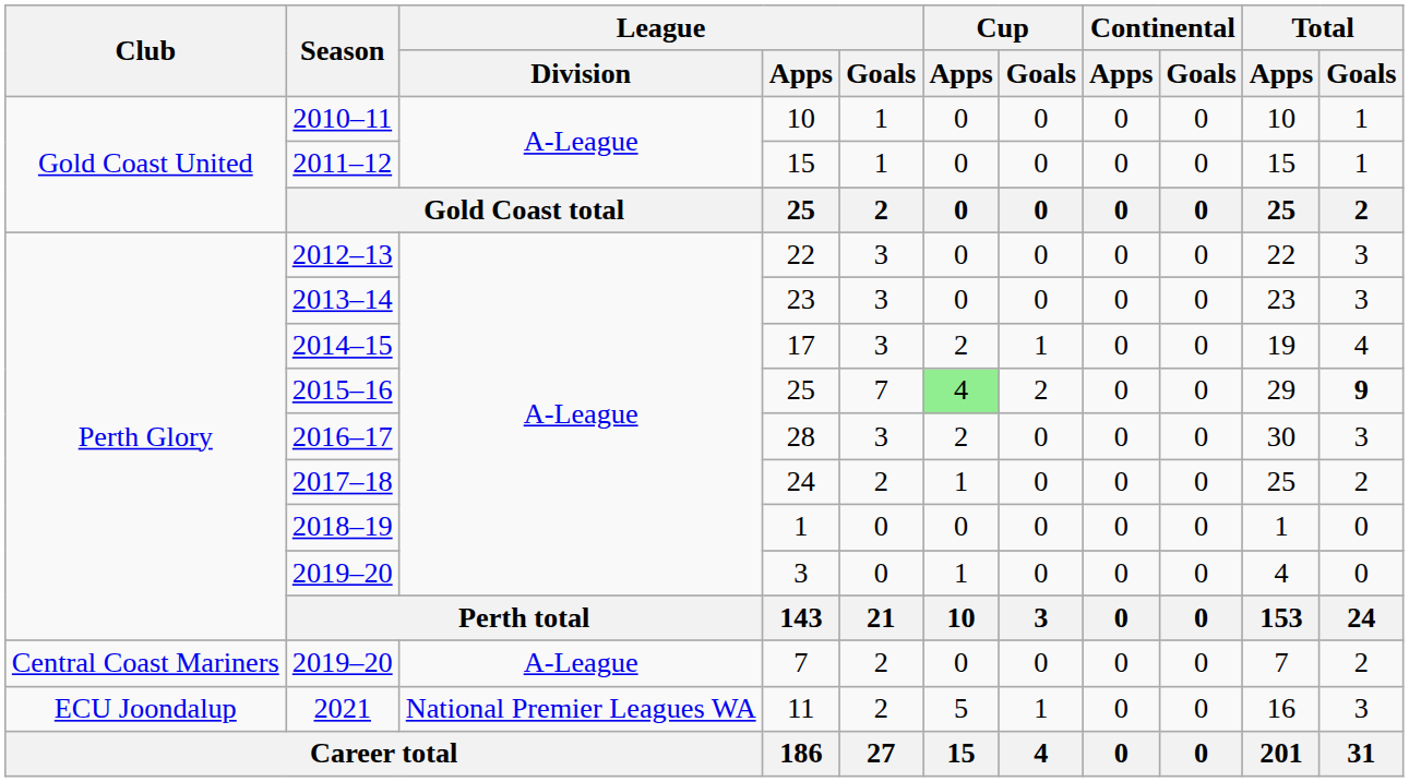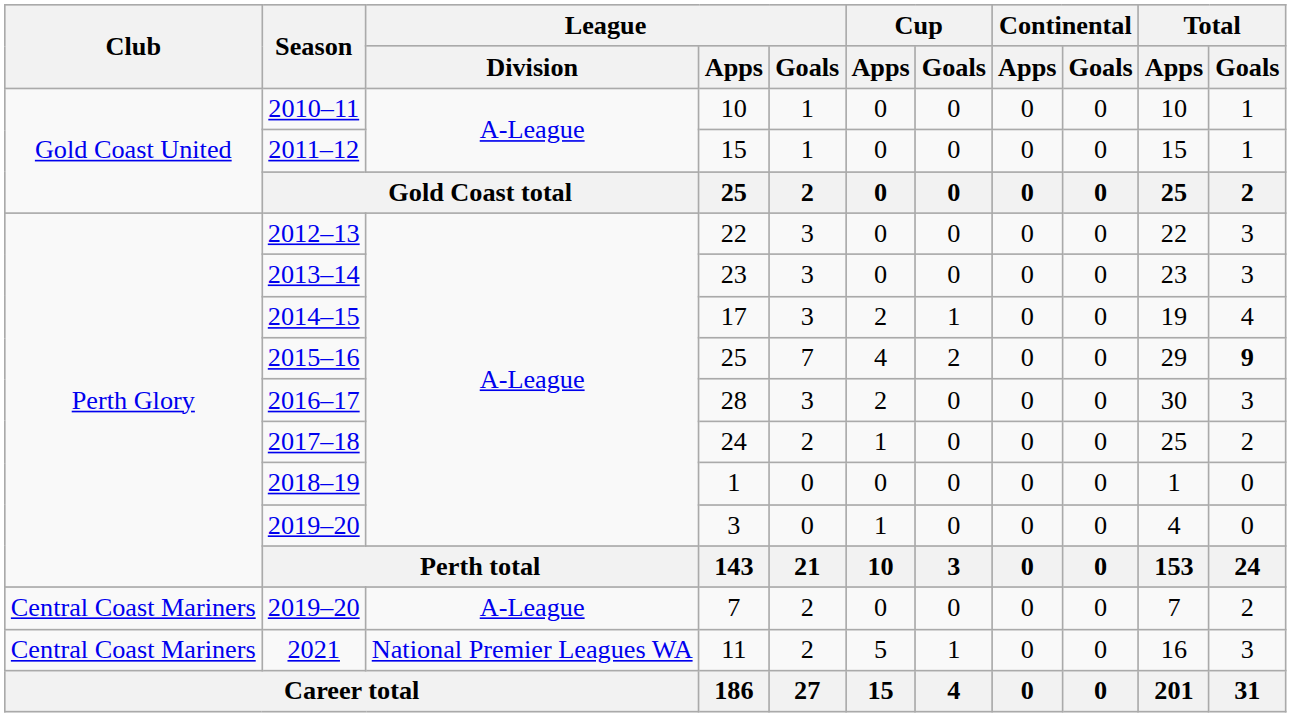 <table class="wikitable" style="text-align: center;">
 <tr>
 <th rowspan="2">Club</th>
 <th rowspan="2">Season</th>
 <th colspan="3">League</th>
 <th colspan="2">Cup</th>
 <th colspan="2">Continental</th>
 <th colspan="2">Total</th>
 </tr>
 <tr>
 <th>Division</th>
 <th>Apps</th>
 <th>Goals</th>
 <th>Apps</th>
 <th>Goals</th>
 <th>Apps</th>
 <th>Goals</th>
 <th>Apps</th>
 <th>Goals</th>
 </tr>
 <tr>
 <td rowspan="3" valign="center"><a href='#'>Gold Coast United</a></td>
 <td><a href='#'>2010–11</a></td>
 <td rowspan=2><a href='#'>A-League</a></td>
 <td>10</td>
 <td>1</td>
 <td>0</td>
 <td>0</td>
 <td>0</td>
 <td>0</td>
 <td>10</td>
 <td>1</td>
 </tr>
 <tr>
 <td><a href='#'>2011–12</a></td>
 <td>15</td>
 <td>1</td>
 <td>0</td>
 <td>0</td>
 <td>0</td>
 <td>0</td>
 <td>15</td>
 <td>1</td>
 </tr>
 <tr>
 <th colspan=2>Gold Coast total</th>
 <th>25</th>
 <th>2</th>
 <th>0</th>
 <th>0</th>
 <th>0</th>
 <th>0</th>
 <th>25</th>
 <th>2</th>
 </tr>
 <tr>
 <td rowspan="9" valign="center"><a href='#'>Perth Glory</a></td>
 <td><a href='#'>2012–13</a></td>
 <td rowspan=8><a href='#'>A-League</a></td>
 <td>22</td>
 <td>3</td>
 <td>0</td>
 <td>0</td>
 <td>0</td>
 <td>0</td>
 <td>22</td>
 <td>3</td>
 </tr>
 <tr>
 <td><a href='#'>2013–14</a></td>
 <td>23</td>
 <td>3</td>
 <td>0</td>
 <td>0</td>
 <td>0</td>
 <td>0</td>
 <td>23</td>
 <td>3</td>
 </tr>
 <tr>
 <td><a href='#'>2014–15</a></td>
 <td>17</td>
 <td>3</td>
 <td>2</td>
 <td>1</td>
 <td>0</td>
 <td>0</td>
 <td>19</td>
 <td>4</td>
 </tr>
 <tr>
 <td><a href='#'>2015–16</a></td>
 <td>25</td>
 <td>7</td>
-<td style="background: lightgreen;">4</td>
+<td>4</td>
 <td>2</td>
 <td>0</td>
 <td>0</td>
 <td>29</td>
 <td><strong>9</strong></td>
 </tr>
 <tr>
 <td><a href='#'>2016–17</a></td>
 <td>28</td>
 <td>3</td>
 <td>2</td>
 <td>0</td>
 <td>0</td>
 <td>0</td>
 <td>30</td>
 <td>3</td>
 </tr>
 <tr>
 <td><a href='#'>2017–18</a></td>
 <td>24</td>
 <td>2</td>
 <td>1</td>
 <td>0</td>
 <td>0</td>
 <td>0</td>
 <td>25</td>
 <td>2</td>
 </tr>
 <tr>
 <td><a href='#'>2018–19</a></td>
 <td>1</td>
 <td>0</td>
 <td>0</td>
 <td>0</td>
 <td>0</td>
 <td>0</td>
 <td>1</td>
 <td>0</td>
 </tr>
 <tr>
 <td><a href='#'>2019–20</a></td>
 <td>3</td>
 <td>0</td>
 <td>1</td>
 <td>0</td>
 <td>0</td>
 <td>0</td>
 <td>4</td>
 <td>0</td>
 </tr>
 <tr>
 <th colspan=2>Perth total</th>
 <th>143</th>
 <th>21</th>
 <th>10</th>
 <th>3</th>
 <th>0</th>
 <th>0</th>
 <th>153</th>
 <th>24</th>
 </tr>
 <tr>
 <td><a href='#'>Central Coast Mariners</a></td>
 <td><a href='#'>2019–20</a></td>
 <td><a href='#'>A-League</a></td>
 <td>7</td>
 <td>2</td>
 <td>0</td>
 <td>0</td>
 <td>0</td>
 <td>0</td>
 <td>7</td>
 <td>2</td>
 </tr>
 <tr>
-<td><a href='#'>ECU Joondalup</a></td>
+<td><a href='#'>Central Coast Mariners</a></td>
 <td><a href='#'>2021</a></td>
 <td><a href='#'>National Premier Leagues WA</a></td>
 <td>11</td>
 <td>2</td>
 <td>5</td>
 <td>1</td>
 <td>0</td>
 <td>0</td>
 <td>16</td>
 <td>3</td>
 </tr>
 <tr>
 <th colspan=3>Career total</th>
 <th>186</th>
 <th>27</th>
 <th>15</th>
 <th>4</th>
 <th>0</th>
 <th>0</th>
 <th>201</th>
 <th>31</th>
 </tr>
 </table>
